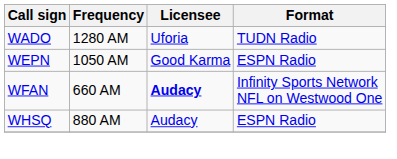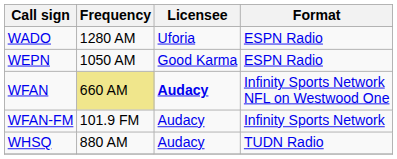 <table class="wikitable sortable">
 <tr>
 <th>Call sign</th>
 <th>Frequency</th>
 <th>Licensee</th>
 <th>Format</th>
 </tr>
 <tr>
 <td><a href='#'>WADO</a></td>
 <td>1280 AM</td>
 <td><a href='#'>Uforia</a></td>
-<td><a href='#'>TUDN Radio</a></td>
+<td><a href='#'>ESPN Radio</a></td>
 </tr>
 <tr>
 <td><a href='#'>WEPN</a></td>
 <td>1050 AM</td>
 <td><a href='#'>Good Karma</a></td>
 <td><a href='#'>ESPN Radio</a></td>
 </tr>
 <tr>
 <td><a href='#'>WFAN</a></td>
-<td>660 AM</td>
+<td style="background: khaki;">660 AM</td>
 <td><strong><a href='#'>Audacy</a></strong></td>
 <td><a href='#'>Infinity Sports Network</a> <br> <a href='#'>NFL on Westwood One</a></td>
+</tr>
+<tr>
+<td><a href='#'>WFAN-FM</a></td>
+<td>101.9 FM</td>
+<td><a href='#'>Audacy</a></td>
+<td><a href='#'>Infinity Sports Network</a></td>
 </tr>
 <tr>
 <td><a href='#'>WHSQ</a></td>
 <td>880 AM</td>
 <td><a href='#'>Audacy</a></td>
-<td><a href='#'>ESPN Radio</a></td>
+<td><a href='#'>TUDN Radio</a></td>
 </tr>
 <tr>
 </tr>
 </table>
